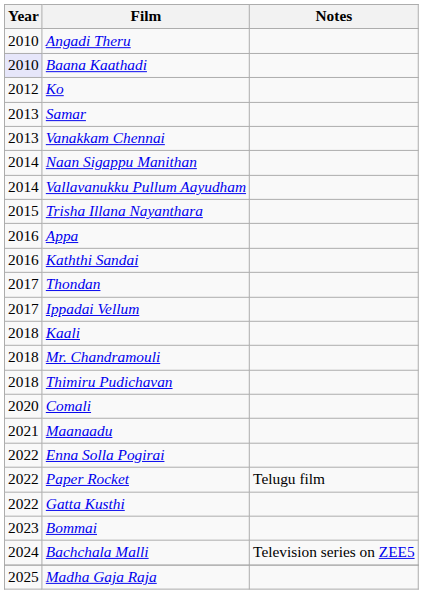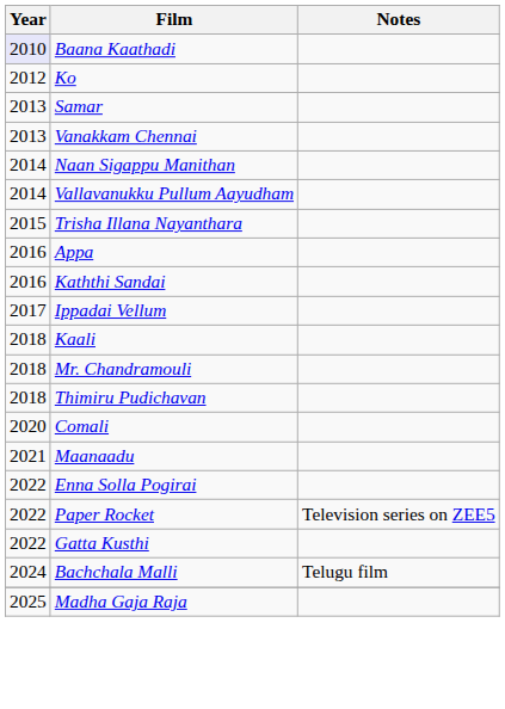 <table class="wikitable">
 <tr>
 <th>Year</th>
 <th>Film</th>
 <th>Notes</th>
-</tr>
-<tr>
-<td>2010</td>
-<td><em><a href='#'>Angadi Theru</a></em></td>
-<td></td>
 </tr>
 <tr>
 <td style="background: lavender;">2010</td>
 <td><em><a href='#'>Baana Kaathadi</a></em></td>
 <td></td>
 </tr>
 <tr>
 <td>2012</td>
 <td><em><a href='#'>Ko</a></em></td>
 <td></td>
 </tr>
 <tr>
 <td>2013</td>
 <td><em><a href='#'>Samar</a></em></td>
 <td></td>
 </tr>
 <tr>
 <td>2013</td>
 <td><em><a href='#'>Vanakkam Chennai</a></em></td>
 <td></td>
 </tr>
 <tr>
 <td>2014</td>
 <td><em><a href='#'>Naan Sigappu Manithan</a></em></td>
 <td></td>
 </tr>
 <tr>
 <td>2014</td>
 <td><em><a href='#'>Vallavanukku Pullum Aayudham</a></em></td>
 <td></td>
 </tr>
 <tr>
 <td>2015</td>
 <td><em><a href='#'>Trisha Illana Nayanthara</a></em></td>
 <td></td>
 </tr>
 <tr>
 <td>2016</td>
 <td><em><a href='#'>Appa</a></em></td>
 <td></td>
 </tr>
 <tr>
 <td>2016</td>
 <td><em><a href='#'>Kaththi Sandai</a></em></td>
 <td></td>
 </tr>
 <tr>
 <td>2017</td>
-<td><em><a href='#'>Thondan</a></em></td>
-<td></td>
-</tr>
-<tr>
-<td>2017</td>
 <td><em><a href='#'>Ippadai Vellum</a></em></td>
 <td></td>
 </tr>
 <tr>
 <td>2018</td>
 <td><em><a href='#'>Kaali</a></em></td>
 <td></td>
 </tr>
 <tr>
 <td>2018</td>
 <td><em><a href='#'>Mr. Chandramouli</a></em></td>
 <td></td>
 </tr>
 <tr>
 <td>2018</td>
 <td><em><a href='#'>Thimiru Pudichavan</a></em></td>
 <td></td>
 </tr>
 <tr>
 <td>2020</td>
 <td><em><a href='#'>Comali</a></em></td>
 <td></td>
 </tr>
 <tr>
 <td>2021</td>
 <td><em><a href='#'>Maanaadu</a></em></td>
 <td></td>
 </tr>
 <tr>
 <td>2022</td>
 <td><em><a href='#'>Enna Solla Pogirai </a></em></td>
 <td></td>
 </tr>
 <tr>
 <td>2022</td>
 <td><em><a href='#'>Paper Rocket</a></em></td>
-<td>Telugu film</td>
+<td>Television series on <a href='#'>ZEE5</a></td>
 </tr>
 <tr>
 <td>2022</td>
 <td><em><a href='#'>Gatta Kusthi</a></em></td>
 <td></td>
 </tr>
 <tr>
-<td>2023</td>
-<td><em><a href='#'>Bommai</a></em></td>
-<td></td>
-</tr>
-<tr>
 <td>2024</td>
 <td><em><a href='#'>Bachchala Malli</a></em></td>
-<td>Television series on <a href='#'>ZEE5</a></td>
+<td>Telugu film</td>
 </tr>
 <tr>
 </tr>
 <tr>
 <td>2025</td>
 <td><em><a href='#'>Madha Gaja Raja</a></em></td>
 <td></td>
 </tr>
 </table>
